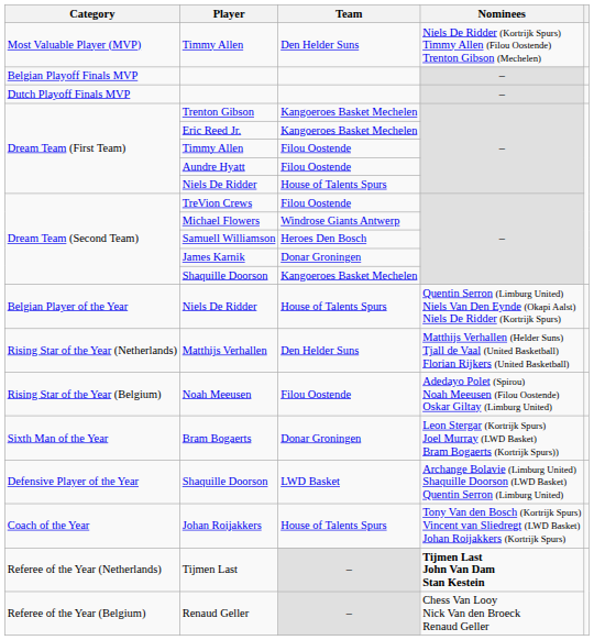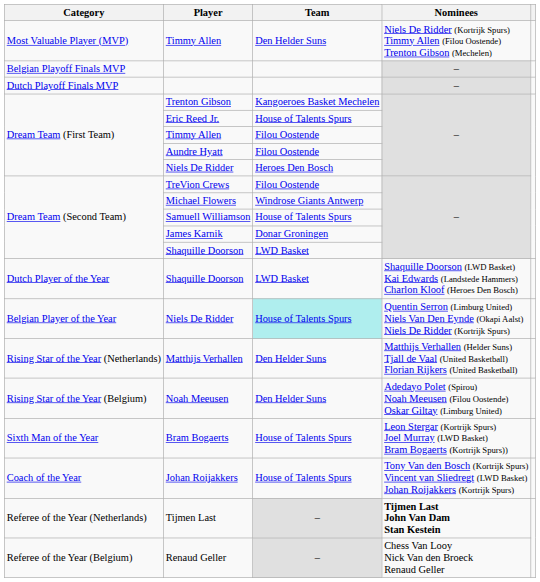 <table class="wikitable">
 <tr>
 <th>Category</th>
 <th>Player</th>
 <th>Team</th>
 <th>Nominees</th>
 <th></th>
 </tr>
 <tr>
 <td><a href='#'>Most Valuable Player (MVP)</a></td>
 <td> <a href='#'>Timmy Allen</a></td>
 <td> <a href='#'>Den Helder Suns</a></td>
 <td> <a href='#'>Niels De Ridder</a> <small>(Kortrijk Spurs)</small><br> <a href='#'>Timmy Allen</a> <small>(Filou Oostende)</small><br>  <a href='#'>Trenton Gibson</a> <small>(Mechelen)</small></td>
 <td style="text-align:center;"></td>
 </tr>
 <tr>
 <td><a href='#'>Belgian Playoff Finals MVP</a></td>
 <td></td>
 <td></td>
 <td style="text-align:center;" bgcolor=E0E0E0>–</td>
 <td style="text-align:center;"></td>
 </tr>
 <tr>
 <td><a href='#'>Dutch Playoff Finals MVP</a></td>
 <td></td>
 <td></td>
 <td style="text-align:center;" bgcolor=E0E0E0>–</td>
 <td style="text-align:center;"></td>
 </tr>
 <tr>
 <td rowspan=5><a href='#'>Dream Team</a> (First Team)</td>
 <td> <a href='#'>Trenton Gibson</a></td>
 <td> <a href='#'>Kangoeroes Basket Mechelen</a></td>
 <td rowspan="5" style="text-align:center;" bgcolor=E0E0E0>–</td>
 <td rowspan="10" style="text-align:center;"></td>
 </tr>
 <tr>
 <td> <a href='#'>Eric Reed Jr.</a></td>
-<td> <a href='#'>Kangoeroes Basket Mechelen</a></td>
+<td> <a href='#'>House of Talents Spurs</a></td>
 </tr>
 <tr>
 <td> <a href='#'>Timmy Allen</a></td>
 <td> <a href='#'>Filou Oostende</a></td>
 </tr>
 <tr>
 <td> <a href='#'>Aundre Hyatt</a></td>
 <td> <a href='#'>Filou Oostende</a></td>
 </tr>
 <tr>
 <td> <a href='#'>Niels De Ridder</a></td>
-<td> <a href='#'>House of Talents Spurs</a></td>
+<td> <a href='#'>Heroes Den Bosch</a></td>
 </tr>
 <tr>
 <td rowspan=5><a href='#'>Dream Team</a> (Second Team)</td>
 <td> <a href='#'>TreVion Crews</a></td>
 <td> <a href='#'>Filou Oostende</a></td>
 <td rowspan="5" style="text-align:center;" bgcolor=E0E0E0>–</td>
 </tr>
 <tr>
 <td> <a href='#'>Michael Flowers</a></td>
 <td> <a href='#'>Windrose Giants Antwerp</a></td>
 </tr>
 <tr>
 <td> <a href='#'>Samuell Williamson</a></td>
-<td> <a href='#'>Heroes Den Bosch</a></td>
+<td> <a href='#'>House of Talents Spurs</a></td>
 </tr>
 <tr>
 <td> <a href='#'>James Karnik</a></td>
 <td> <a href='#'>Donar Groningen</a></td>
 </tr>
 <tr>
 <td> <a href='#'>Shaquille Doorson</a></td>
-<td> <a href='#'>Kangoeroes Basket Mechelen</a></td>
+<td> <a href='#'>LWD Basket</a></td>
+</tr>
+<tr>
+<td><a href='#'>Dutch Player of the Year</a></td>
+<td> <a href='#'>Shaquille Doorson</a></td>
+<td> <a href='#'>LWD Basket</a></td>
+<td> <a href='#'>Shaquille Doorson</a> <small>(LWD Basket)</small><br> <a href='#'>Kai Edwards</a> <small>(Landstede Hammers)</small><br> <a href='#'>Charlon Kloof</a> <small>(Heroes Den Bosch)</small></td>
+<td style="text-align:center;"></td>
 </tr>
 <tr>
 <td><a href='#'>Belgian Player of the Year</a></td>
 <td> <a href='#'>Niels De Ridder</a></td>
-<td> <a href='#'>House of Talents Spurs</a></td>
+<td style="background: paleturquoise;"> <a href='#'>House of Talents Spurs</a></td>
 <td> <a href='#'>Quentin Serron</a> <small>(Limburg United)</small><br> <a href='#'>Niels Van Den Eynde</a> <small>(Okapi Aalst)</small><br> <a href='#'>Niels De Ridder</a> <small>(Kortrijk Spurs)</small></td>
 <td style="text-align:center;"></td>
 </tr>
 <tr>
 <td><a href='#'>Rising Star of the Year</a> (Netherlands)</td>
 <td> <a href='#'>Matthijs Verhallen</a></td>
 <td> <a href='#'>Den Helder Suns</a></td>
 <td> <a href='#'>Matthijs Verhallen</a> <small>(Helder Suns)</small><br> <a href='#'>Tjall de Vaal</a> <small>(United Basketball)</small><br> <a href='#'>Florian Rijkers</a> <small>(United Basketball)</small></td>
 <td style="text-align:center;"></td>
 </tr>
 <tr>
 <td><a href='#'>Rising Star of the Year</a> (Belgium)</td>
 <td> <a href='#'>Noah Meeusen</a></td>
-<td> <a href='#'>Filou Oostende</a></td>
+<td> <a href='#'>Den Helder Suns</a></td>
 <td> <a href='#'>Adedayo Polet</a> <small>(Spirou)</small><br> <a href='#'>Noah Meeusen</a> <small>(Filou Oostende)</small><br> <a href='#'>Oskar Giltay</a> <small>(Limburg United)</small></td>
 <td style="text-align:center;"></td>
 </tr>
 <tr>
 <td><a href='#'>Sixth Man of the Year</a></td>
 <td> <a href='#'>Bram Bogaerts</a></td>
-<td> <a href='#'>Donar Groningen</a></td>
+<td> <a href='#'>House of Talents Spurs</a></td>
 <td> <a href='#'>Leon Stergar</a> <small>(Kortrijk Spurs)</small><br> <a href='#'>Joel Murray</a> <small>(LWD Basket)</small><br> <a href='#'>Bram Bogaerts</a> <small>(Kortrijk Spurs))</small></td>
-<td style="text-align:center;"></td>
-</tr>
-<tr>
-<td><a href='#'>Defensive Player of the Year</a></td>
-<td> <a href='#'>Shaquille Doorson</a></td>
-<td> <a href='#'>LWD Basket</a></td>
-<td> <a href='#'>Archange Bolavie</a> <small>(Limburg United)</small><br> <a href='#'>Shaquille Doorson</a> <small>(LWD Basket)</small><br> <a href='#'>Quentin Serron</a> <small>(Limburg United)</small></td>
 <td style="text-align:center;"></td>
 </tr>
 <tr>
 <td><a href='#'>Coach of the Year</a></td>
 <td> <a href='#'>Johan Roijakkers</a></td>
 <td> <a href='#'>House of Talents Spurs</a></td>
 <td> <a href='#'>Tony Van den Bosch</a> <small>(Kortrijk Spurs)</small><br> <a href='#'>Vincent van Sliedregt</a> <small>(LWD Basket)</small><br> <a href='#'>Johan Roijakkers</a> <small>(Kortrijk Spurs)</small></td>
 <td style="text-align:center;"></td>
 </tr>
 <tr>
 <td>Referee of the Year (Netherlands)</td>
 <td> Tijmen Last</td>
 <td style="text-align:center;" bgcolor=E0E0E0>–</td>
 <td><strong> Tijmen Last<br> John Van Dam <br> Stan Kestein</strong></td>
 <td rowspan="2" style="text-align:center;"></td>
 </tr>
 <tr>
 <td>Referee of the Year (Belgium)</td>
 <td> Renaud Geller</td>
 <td style="text-align:center;" bgcolor=E0E0E0>–</td>
 <td> Chess Van Looy <br> Nick Van den Broeck <br> Renaud Geller</td>
 </tr>
 </table>
